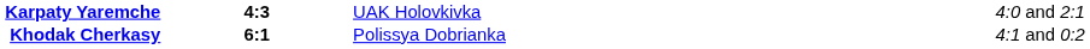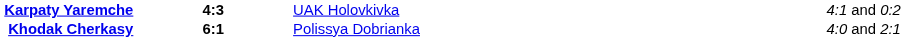 <table width=100% cellspacing=1>
 <tr>
 <th width=20%></th>
 <th width=12%></th>
 <th width=20%></th>
 <th></th>
 </tr>
 <tr style=font-size:90%>
 <td align=right><strong><a href='#'>Karpaty Yaremche</a></strong></td>
 <td align=center><strong>4:3</strong></td>
 <td><a href='#'>UAK Holovkivka</a></td>
-<td align=center><em>4:0</em> and <em>2:1</em></td>
+<td align=center><em>4:1</em> and <em>0:2</em></td>
 </tr>
 <tr style=font-size:90%>
 <td align=right><strong><a href='#'>Khodak Cherkasy</a></strong></td>
 <td align=center><strong>6:1</strong></td>
 <td><a href='#'>Polissya Dobrianka</a></td>
-<td align=center><em>4:1</em> and <em>0:2</em></td>
+<td align=center><em>4:0</em> and <em>2:1</em></td>
 </tr>
 </table>
